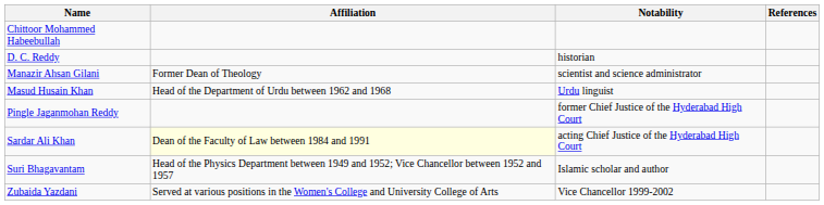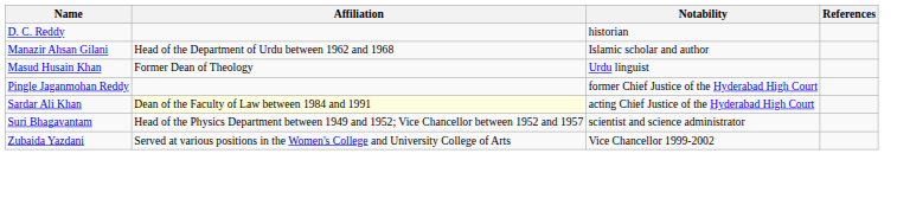 <table class="wikitable">
 <tr>
 <th>Name</th>
 <th>Affiliation</th>
 <th>Notability</th>
 <th>References</th>
-</tr>
-<tr>
-<td><a href='#'>Chittoor Mohammed Habeebullah</a></td>
-<td></td>
-<td></td>
-<td></td>
 </tr>
 <tr>
 <td><a href='#'>D. C. Reddy</a></td>
 <td></td>
 <td>historian</td>
 <td></td>
 </tr>
 <tr>
 <td><a href='#'>Manazir Ahsan Gilani</a></td>
-<td>Former Dean of Theology</td>
-<td>scientist and science administrator</td>
+<td>Head of the Department of Urdu between 1962 and 1968</td>
+<td>Islamic scholar and author</td>
 <td></td>
 </tr>
 <tr>
 <td><a href='#'>Masud Husain Khan</a></td>
-<td>Head of the Department of Urdu between 1962 and 1968</td>
+<td>Former Dean of Theology</td>
 <td><a href='#'>Urdu</a> linguist</td>
 <td></td>
 </tr>
 <tr>
 <td><a href='#'>Pingle Jaganmohan Reddy</a></td>
 <td></td>
 <td>former Chief Justice of the <a href='#'>Hyderabad High Court</a></td>
 <td></td>
 </tr>
 <tr>
 <td><a href='#'>Sardar Ali Khan</a></td>
 <td style="background: lightyellow;">Dean of the Faculty of Law between 1984 and 1991</td>
 <td>acting Chief Justice of the <a href='#'>Hyderabad High Court</a></td>
 <td></td>
 </tr>
 <tr>
 <td><a href='#'>Suri Bhagavantam</a></td>
 <td>Head of the Physics Department between 1949 and 1952; Vice Chancellor between 1952 and 1957</td>
-<td>Islamic scholar and author</td>
+<td>scientist and science administrator</td>
 <td></td>
 </tr>
 <tr>
 <td><a href='#'>Zubaida Yazdani</a></td>
 <td>Served at various positions in the <a href='#'>Women's College</a> and University College of Arts</td>
 <td>Vice Chancellor 1999-2002</td>
 <td></td>
 </tr>
 </table>
